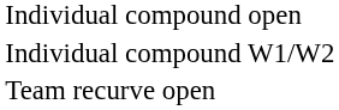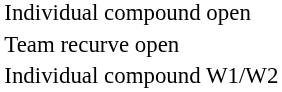 <table>
 <tr>
 <td>Individual compound open</td>
+<td></td>
+<td></td>
+<td></td>
+</tr>
+<tr>
+<td>Team recurve open</td>
 <td></td>
 <td></td>
 <td></td>
 </tr>
 <tr>
 <td>Individual compound W1/W2</td>
 <td></td>
 <td></td>
 <td></td>
 </tr>
-<tr>
-<td>Team recurve open</td>
-<td></td>
-<td></td>
-<td></td>
-</tr>
 </table>
